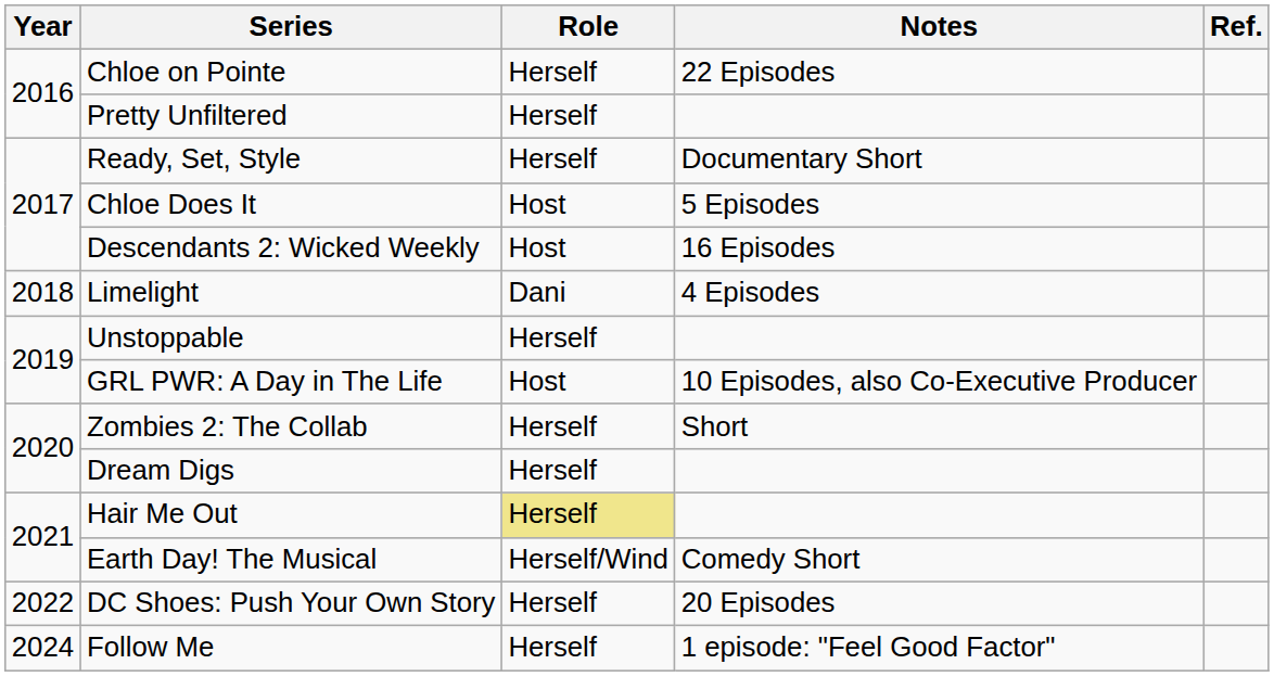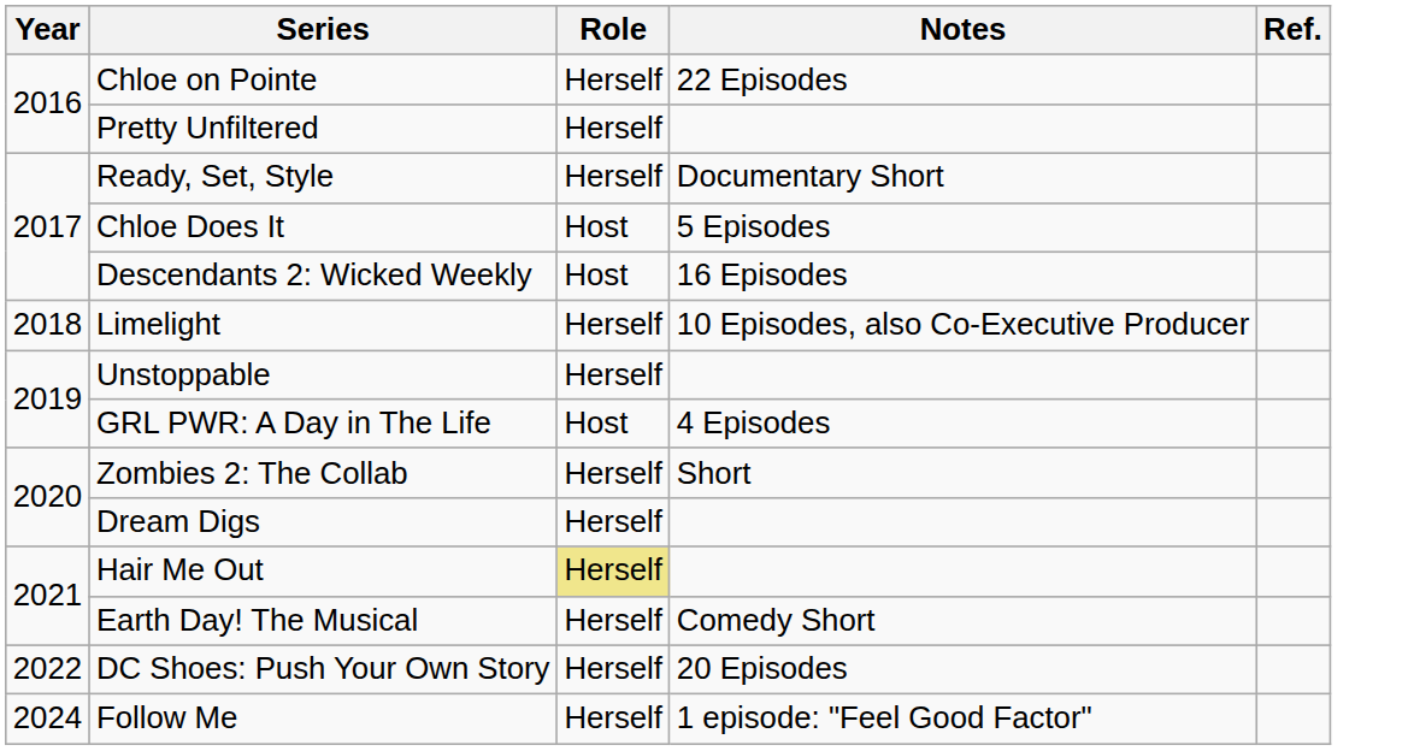 <table class="wikitable">
 <tr>
 <th>Year</th>
 <th>Series</th>
 <th>Role</th>
 <th>Notes</th>
 <th>Ref.</th>
 </tr>
 <tr>
 <td rowspan="2" scope="row">2016</td>
 <td>Chloe on Pointe</td>
 <td>Herself</td>
 <td>22 Episodes</td>
 <td></td>
 </tr>
 <tr>
 <td>Pretty Unfiltered</td>
 <td>Herself</td>
 <td></td>
 <td></td>
 </tr>
 <tr>
 <td rowspan="3" scope="row">2017</td>
 <td>Ready, Set, Style</td>
 <td>Herself</td>
 <td>Documentary Short</td>
 <td></td>
 </tr>
 <tr>
 <td>Chloe Does It</td>
 <td>Host</td>
 <td>5 Episodes</td>
 <td></td>
 </tr>
 <tr>
 <td>Descendants 2: Wicked Weekly</td>
 <td>Host</td>
 <td>16 Episodes</td>
 <td></td>
 </tr>
 <tr>
 <td>2018</td>
 <td>Limelight</td>
-<td>Dani</td>
-<td>4 Episodes</td>
+<td>Herself</td>
+<td>10 Episodes, also Co-Executive Producer</td>
 <td></td>
 </tr>
 <tr>
 <td rowspan="2" scope="row">2019</td>
 <td>Unstoppable</td>
 <td>Herself</td>
 <td></td>
 <td></td>
 </tr>
 <tr>
 <td>GRL PWR: A Day in The Life</td>
 <td>Host</td>
-<td>10 Episodes, also Co-Executive Producer</td>
+<td>4 Episodes</td>
 <td></td>
 </tr>
 <tr>
 <td rowspan="2" scope="row">2020</td>
 <td>Zombies 2: The Collab</td>
 <td>Herself</td>
 <td>Short</td>
 <td></td>
 </tr>
 <tr>
 <td>Dream Digs</td>
 <td>Herself</td>
 <td></td>
 <td></td>
 </tr>
 <tr>
 <td rowspan="2" scope="row">2021</td>
 <td>Hair Me Out</td>
 <td style="background: khaki;">Herself</td>
 <td></td>
 <td></td>
 </tr>
 <tr>
 <td>Earth Day! The Musical</td>
-<td>Herself/Wind</td>
+<td>Herself</td>
 <td>Comedy Short</td>
 <td></td>
 </tr>
 <tr>
 <td>2022</td>
 <td>DC Shoes: Push Your Own Story</td>
 <td>Herself</td>
 <td>20 Episodes</td>
 <td></td>
 </tr>
 <tr>
 <td>2024</td>
 <td>Follow Me</td>
 <td>Herself</td>
 <td>1 episode: "Feel Good Factor"</td>
 <td></td>
 </tr>
 </table>
